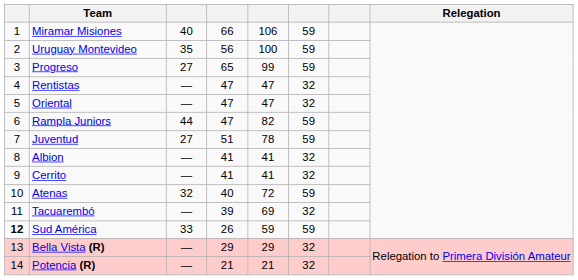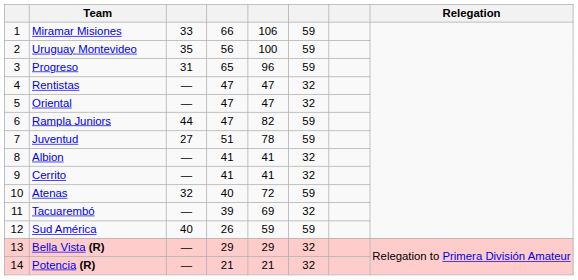 <table class="wikitable" style="text-align: center;">
 <tr>
 <th width=28></th>
 <th width=185>Team</th>
 <th width=50></th>
 <th width=50></th>
 <th width=50></th>
 <th width=50></th>
 <th width=50><br></th>
 <th>Relegation</th>
 </tr>
 <tr>
 <td>1</td>
 <td align="left"><a href='#'>Miramar Misiones</a></td>
-<td>40</td>
+<td>33</td>
 <td>66</td>
 <td>106</td>
 <td>59</td>
 <td><strong></strong></td>
 <td rowspan=12></td>
 </tr>
 <tr>
 <td>2</td>
 <td align="left"><a href='#'>Uruguay Montevideo</a></td>
 <td>35</td>
 <td>56</td>
 <td>100</td>
 <td>59</td>
 <td><strong></strong></td>
 </tr>
 <tr>
 <td>3</td>
 <td align="left"><a href='#'>Progreso</a></td>
-<td>27</td>
+<td>31</td>
 <td>65</td>
-<td>99</td>
+<td>96</td>
 <td>59</td>
 <td><strong></strong></td>
 </tr>
 <tr>
 <td>4</td>
 <td align="left"><a href='#'>Rentistas</a></td>
 <td>—</td>
 <td>47</td>
 <td>47</td>
 <td>32</td>
 <td><strong></strong></td>
 </tr>
 <tr>
 <td>5</td>
 <td align="left"><a href='#'>Oriental</a></td>
 <td>—</td>
 <td>47</td>
 <td>47</td>
 <td>32</td>
 <td><strong></strong></td>
 </tr>
 <tr>
 <td>6</td>
 <td align="left"><a href='#'>Rampla Juniors</a></td>
 <td>44</td>
 <td>47</td>
 <td>82</td>
 <td>59</td>
 <td><strong></strong></td>
 </tr>
 <tr>
 <td>7</td>
 <td align="left"><a href='#'>Juventud</a></td>
 <td>27</td>
 <td>51</td>
 <td>78</td>
 <td>59</td>
 <td><strong></strong></td>
 </tr>
 <tr>
 <td>8</td>
 <td align="left"><a href='#'>Albion</a></td>
 <td>—</td>
 <td>41</td>
 <td>41</td>
 <td>32</td>
 <td><strong></strong></td>
 </tr>
 <tr>
 <td>9</td>
 <td align="left"><a href='#'>Cerrito</a></td>
 <td>—</td>
 <td>41</td>
 <td>41</td>
 <td>32</td>
 <td><strong></strong></td>
 </tr>
 <tr>
 <td>10</td>
 <td align="left"><a href='#'>Atenas</a></td>
 <td>32</td>
 <td>40</td>
 <td>72</td>
 <td>59</td>
 <td><strong></strong></td>
 </tr>
 <tr>
 <td>11</td>
 <td align="left"><a href='#'>Tacuarembó</a></td>
 <td>—</td>
 <td>39</td>
 <td>69</td>
 <td>32</td>
 <td><strong></strong></td>
 </tr>
 <tr>
-<td><strong>12</strong></td>
+<td>12</td>
 <td align="left"><a href='#'>Sud América</a></td>
-<td>33</td>
+<td>40</td>
 <td>26</td>
 <td>59</td>
 <td>59</td>
 <td><strong></strong></td>
 </tr>
 <tr bgcolor=#FFCCCC>
 <td>13</td>
 <td align="left"><a href='#'>Bella Vista</a> <strong>(R)</strong></td>
 <td>—</td>
 <td>29</td>
 <td>29</td>
 <td>32</td>
 <td><strong></strong></td>
 <td rowspan=2>Relegation to <a href='#'>Primera División Amateur</a></td>
 </tr>
 <tr bgcolor=#FFCCCC>
 <td>14</td>
 <td align="left"><a href='#'>Potencia</a> <strong>(R)</strong></td>
 <td>—</td>
 <td>21</td>
 <td>21</td>
 <td>32</td>
 <td><strong></strong></td>
 </tr>
 </table>
